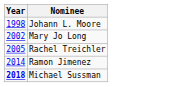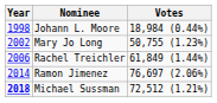 <table class="wikitable">
 <tr>
 <th>Year</th>
 <th>Nominee</th>
+<th>Votes</th>
 </tr>
 <tr>
 <td><a href='#'>1998</a></td>
 <td>Johann L. Moore</td>
+<td>18,984 (0.44%)</td>
 </tr>
 <tr>
 <td><a href='#'>2002</a></td>
 <td>Mary Jo Long</td>
+<td>50,755 (1.23%)</td>
 </tr>
 <tr>
-<td><a href='#'>2005</a></td>
+<td><a href='#'>2006</a></td>
 <td>Rachel Treichler</td>
+<td>61,849 (1.44%)</td>
 </tr>
 <tr>
 <td><a href='#'>2014</a></td>
 <td>Ramon Jimenez</td>
+<td>76,697 (2.06%)</td>
 </tr>
 <tr>
 <td><strong><a href='#'>2018</a></strong></td>
 <td>Michael Sussman</td>
+<td>72,512 (1.21%)</td>
 </tr>
 </table>
